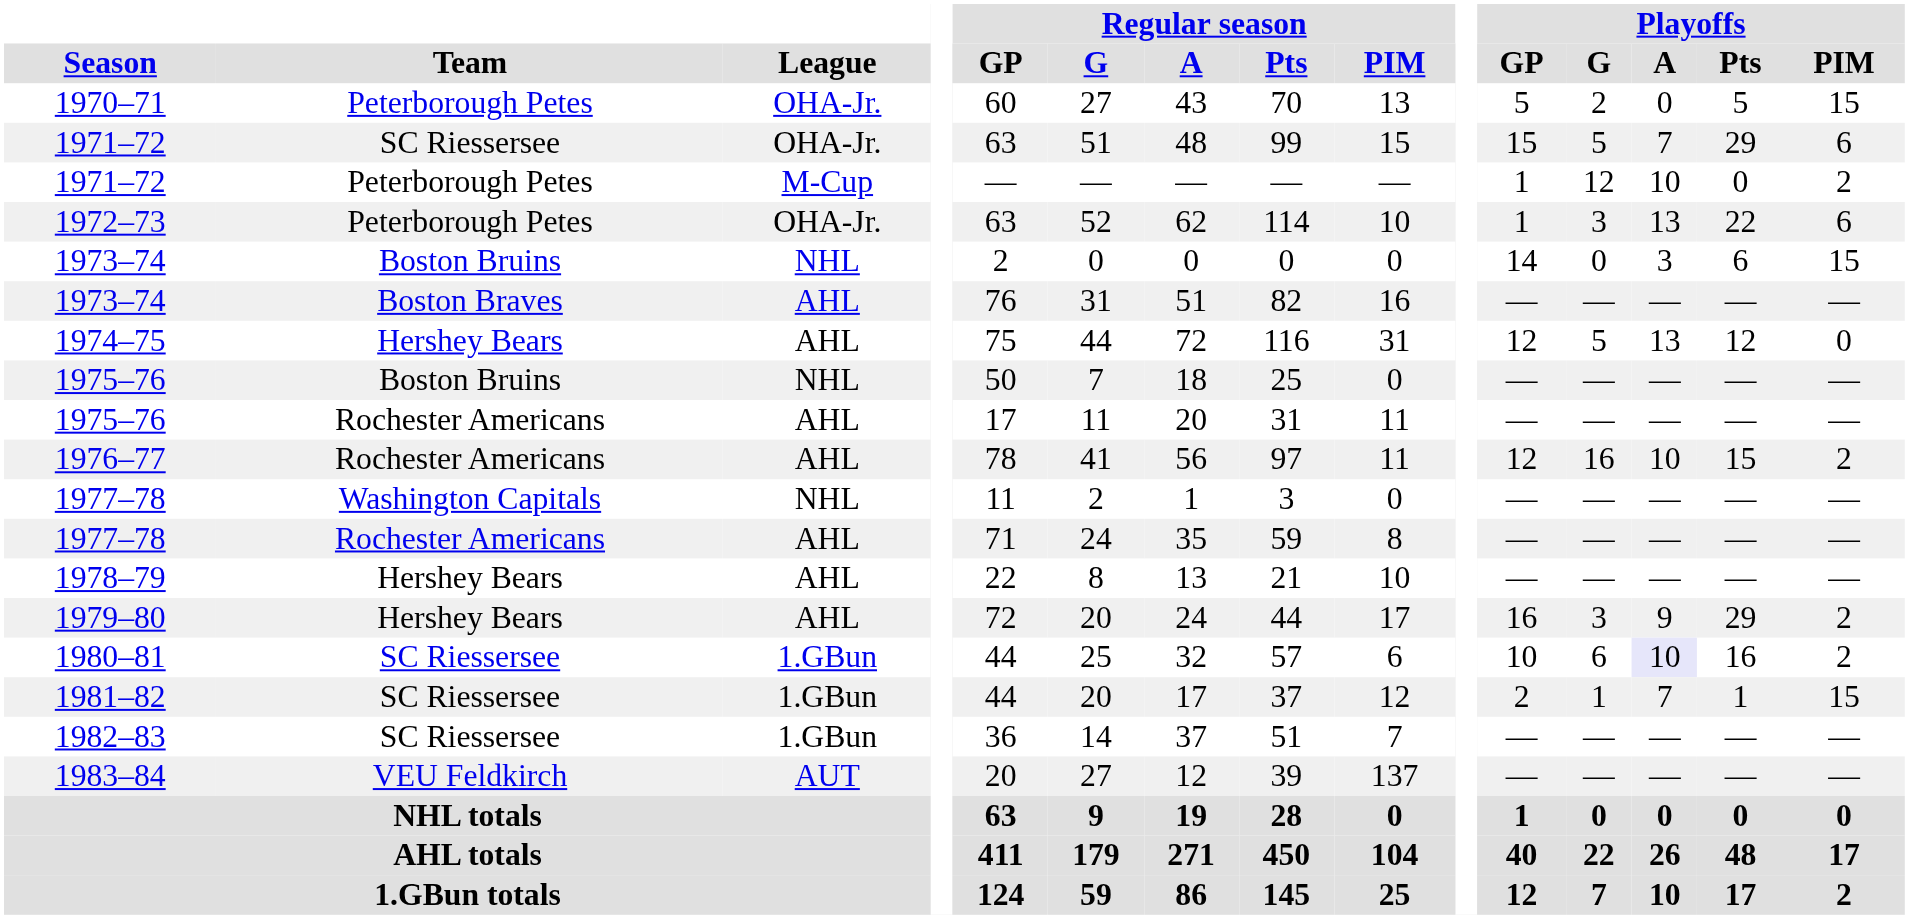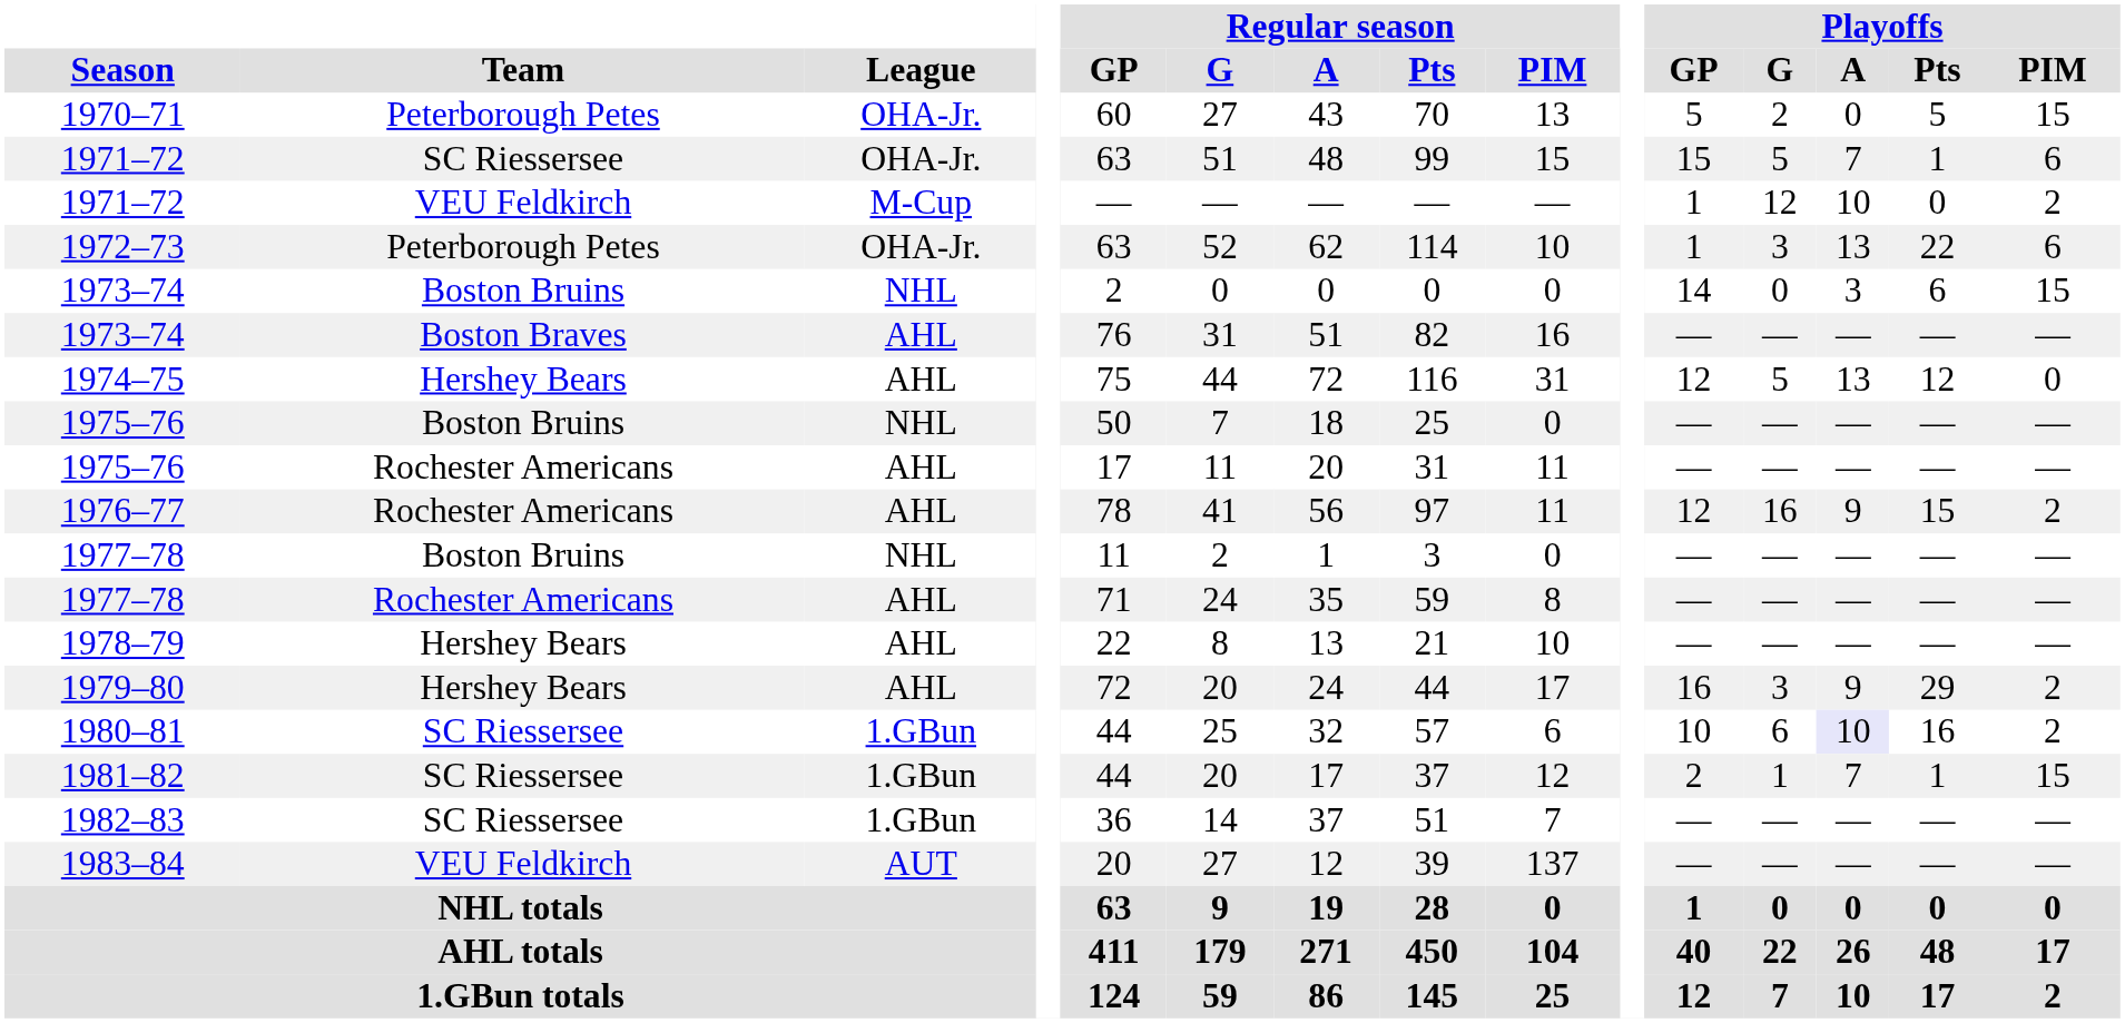 <table border="0" cellpadding="1" cellspacing="0" style="text-align:center; width:60em">
 <tr bgcolor="#e0e0e0">
 <th colspan="3" bgcolor="#ffffff"> </th>
 <th rowspan="99" bgcolor="#ffffff"> </th>
 <th colspan="5"><a href='#'>Regular season</a></th>
 <th rowspan="99" bgcolor="#ffffff"> </th>
 <th colspan="5"><a href='#'>Playoffs</a></th>
 </tr>
 <tr bgcolor="#e0e0e0">
 <th><a href='#'>Season</a></th>
 <th>Team</th>
 <th>League</th>
 <th>GP</th>
 <th><a href='#'>G</a></th>
 <th><a href='#'>A</a></th>
 <th><a href='#'>Pts</a></th>
 <th><a href='#'>PIM</a></th>
 <th>GP</th>
 <th>G</th>
 <th>A</th>
 <th>Pts</th>
 <th>PIM</th>
 </tr>
 <tr>
 <td><a href='#'>1970–71</a></td>
 <td><a href='#'>Peterborough Petes</a></td>
 <td><a href='#'>OHA-Jr.</a></td>
 <td>60</td>
 <td>27</td>
 <td>43</td>
 <td>70</td>
 <td>13</td>
 <td>5</td>
 <td>2</td>
 <td>0</td>
 <td>5</td>
 <td>15</td>
 </tr>
 <tr bgcolor="#f0f0f0">
 <td><a href='#'>1971–72</a></td>
 <td>SC Riessersee</td>
 <td>OHA-Jr.</td>
 <td>63</td>
 <td>51</td>
 <td>48</td>
 <td>99</td>
 <td>15</td>
 <td>15</td>
 <td>5</td>
 <td>7</td>
-<td>29</td>
+<td>1</td>
 <td>6</td>
 </tr>
 <tr>
 <td><a href='#'>1971–72</a></td>
-<td>Peterborough Petes</td>
+<td><a href='#'>VEU Feldkirch</a></td>
 <td><a href='#'>M-Cup</a></td>
 <td>—</td>
 <td>—</td>
 <td>—</td>
 <td>—</td>
 <td>—</td>
 <td>1</td>
 <td>12</td>
 <td>10</td>
 <td>0</td>
 <td>2</td>
 </tr>
 <tr bgcolor="#f0f0f0">
 <td><a href='#'>1972–73</a></td>
 <td>Peterborough Petes</td>
 <td>OHA-Jr.</td>
 <td>63</td>
 <td>52</td>
 <td>62</td>
 <td>114</td>
 <td>10</td>
 <td>1</td>
 <td>3</td>
 <td>13</td>
 <td>22</td>
 <td>6</td>
 </tr>
 <tr>
 <td><a href='#'>1973–74</a></td>
 <td><a href='#'>Boston Bruins</a></td>
 <td><a href='#'>NHL</a></td>
 <td>2</td>
 <td>0</td>
 <td>0</td>
 <td>0</td>
 <td>0</td>
 <td>14</td>
 <td>0</td>
 <td>3</td>
 <td>6</td>
 <td>15</td>
 </tr>
 <tr bgcolor="#f0f0f0">
 <td><a href='#'>1973–74</a></td>
 <td><a href='#'>Boston Braves</a></td>
 <td><a href='#'>AHL</a></td>
 <td>76</td>
 <td>31</td>
 <td>51</td>
 <td>82</td>
 <td>16</td>
 <td>—</td>
 <td>—</td>
 <td>—</td>
 <td>—</td>
 <td>—</td>
 </tr>
 <tr>
 <td><a href='#'>1974–75</a></td>
 <td><a href='#'>Hershey Bears</a></td>
 <td>AHL</td>
 <td>75</td>
 <td>44</td>
 <td>72</td>
 <td>116</td>
 <td>31</td>
 <td>12</td>
 <td>5</td>
 <td>13</td>
 <td>12</td>
 <td>0</td>
 </tr>
 <tr bgcolor="#f0f0f0">
 <td><a href='#'>1975–76</a></td>
 <td>Boston Bruins</td>
 <td>NHL</td>
 <td>50</td>
 <td>7</td>
 <td>18</td>
 <td>25</td>
 <td>0</td>
 <td>—</td>
 <td>—</td>
 <td>—</td>
 <td>—</td>
 <td>—</td>
 </tr>
 <tr>
 <td><a href='#'>1975–76</a></td>
 <td>Rochester Americans</td>
 <td>AHL</td>
 <td>17</td>
 <td>11</td>
 <td>20</td>
 <td>31</td>
 <td>11</td>
 <td>—</td>
 <td>—</td>
 <td>—</td>
 <td>—</td>
 <td>—</td>
 </tr>
 <tr bgcolor="#f0f0f0">
 <td><a href='#'>1976–77</a></td>
 <td>Rochester Americans</td>
 <td>AHL</td>
 <td>78</td>
 <td>41</td>
 <td>56</td>
 <td>97</td>
 <td>11</td>
 <td>12</td>
 <td>16</td>
-<td>10</td>
+<td>9</td>
 <td>15</td>
 <td>2</td>
 </tr>
 <tr>
 <td><a href='#'>1977–78</a></td>
-<td><a href='#'>Washington Capitals</a></td>
+<td>Boston Bruins</td>
 <td>NHL</td>
 <td>11</td>
 <td>2</td>
 <td>1</td>
 <td>3</td>
 <td>0</td>
 <td>—</td>
 <td>—</td>
 <td>—</td>
 <td>—</td>
 <td>—</td>
 </tr>
 <tr bgcolor="#f0f0f0">
 <td><a href='#'>1977–78</a></td>
 <td><a href='#'>Rochester Americans</a></td>
 <td>AHL</td>
 <td>71</td>
 <td>24</td>
 <td>35</td>
 <td>59</td>
 <td>8</td>
 <td>—</td>
 <td>—</td>
 <td>—</td>
 <td>—</td>
 <td>—</td>
 </tr>
 <tr>
 <td><a href='#'>1978–79</a></td>
 <td>Hershey Bears</td>
 <td>AHL</td>
 <td>22</td>
 <td>8</td>
 <td>13</td>
 <td>21</td>
 <td>10</td>
 <td>—</td>
 <td>—</td>
 <td>—</td>
 <td>—</td>
 <td>—</td>
 </tr>
 <tr bgcolor="#f0f0f0">
 <td><a href='#'>1979–80</a></td>
 <td>Hershey Bears</td>
 <td>AHL</td>
 <td>72</td>
 <td>20</td>
 <td>24</td>
 <td>44</td>
 <td>17</td>
 <td>16</td>
 <td>3</td>
 <td>9</td>
 <td>29</td>
 <td>2</td>
 </tr>
 <tr>
 <td><a href='#'>1980–81</a></td>
 <td><a href='#'>SC Riessersee</a></td>
 <td><a href='#'>1.GBun</a></td>
 <td>44</td>
 <td>25</td>
 <td>32</td>
 <td>57</td>
 <td>6</td>
 <td>10</td>
 <td>6</td>
 <td style="background: lavender;">10</td>
 <td>16</td>
 <td>2</td>
 </tr>
 <tr bgcolor="#f0f0f0">
 <td><a href='#'>1981–82</a></td>
 <td>SC Riessersee</td>
 <td>1.GBun</td>
 <td>44</td>
 <td>20</td>
 <td>17</td>
 <td>37</td>
 <td>12</td>
 <td>2</td>
 <td>1</td>
 <td>7</td>
 <td>1</td>
 <td>15</td>
 </tr>
 <tr>
 <td><a href='#'>1982–83</a></td>
 <td>SC Riessersee</td>
 <td>1.GBun</td>
 <td>36</td>
 <td>14</td>
 <td>37</td>
 <td>51</td>
 <td>7</td>
 <td>—</td>
 <td>—</td>
 <td>—</td>
 <td>—</td>
 <td>—</td>
 </tr>
 <tr bgcolor="#f0f0f0">
 <td><a href='#'>1983–84</a></td>
 <td><a href='#'>VEU Feldkirch</a></td>
 <td><a href='#'>AUT</a></td>
 <td>20</td>
 <td>27</td>
 <td>12</td>
 <td>39</td>
 <td>137</td>
 <td>—</td>
 <td>—</td>
 <td>—</td>
 <td>—</td>
 <td>—</td>
 </tr>
 <tr bgcolor="#e0e0e0">
 <th colspan="3">NHL totals</th>
 <th>63</th>
 <th>9</th>
 <th>19</th>
 <th>28</th>
 <th>0</th>
 <th>1</th>
 <th>0</th>
 <th>0</th>
 <th>0</th>
 <th>0</th>
 </tr>
 <tr bgcolor="#e0e0e0">
 <th colspan="3">AHL totals</th>
 <th>411</th>
 <th>179</th>
 <th>271</th>
 <th>450</th>
 <th>104</th>
 <th>40</th>
 <th>22</th>
 <th>26</th>
 <th>48</th>
 <th>17</th>
 </tr>
 <tr bgcolor="#e0e0e0">
 <th colspan="3">1.GBun totals</th>
 <th>124</th>
 <th>59</th>
 <th>86</th>
 <th>145</th>
 <th>25</th>
 <th>12</th>
 <th>7</th>
 <th>10</th>
 <th>17</th>
 <th>2</th>
 </tr>
 </table>
